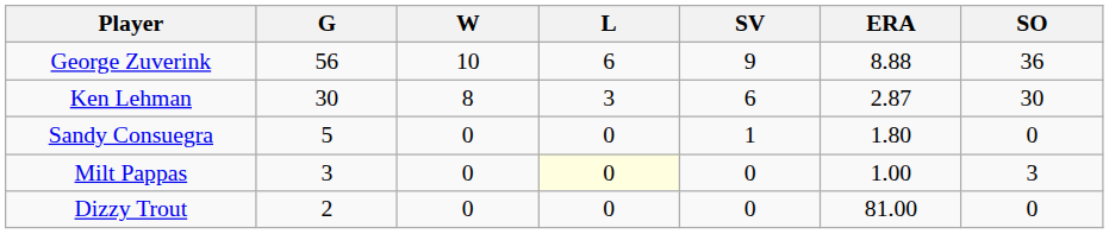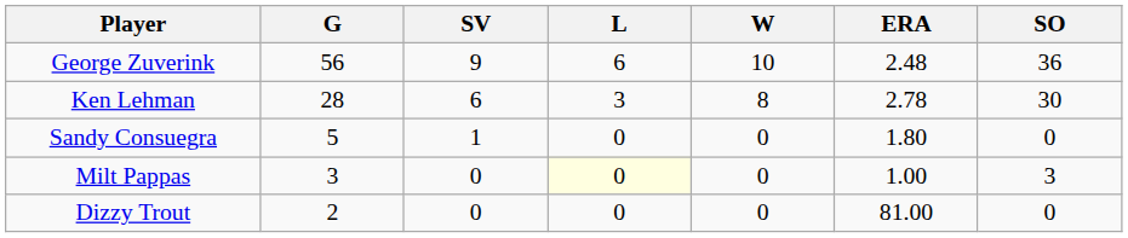 <table class="wikitable sortable">
 <tr>
 <th bgcolor="#DDDDFF" width="16%">Player</th>
 <th bgcolor="#DDDDFF" width="9%">G</th>
+<th bgcolor="#DDDDFF" width="9%">SV</th>
+<th bgcolor="#DDDDFF" width="9%">L</th>
 <th bgcolor="#DDDDFF" width="9%">W</th>
-<th bgcolor="#DDDDFF" width="9%">L</th>
-<th bgcolor="#DDDDFF" width="9%">SV</th>
 <th bgcolor="#DDDDFF" width="9%">ERA</th>
 <th bgcolor="#DDDDFF" width="9%">SO</th>
 </tr>
 <tr align="center">
 <td><a href='#'>George Zuverink</a></td>
 <td>56</td>
+<td>9</td>
+<td>6</td>
 <td>10</td>
-<td>6</td>
-<td>9</td>
-<td>8.88</td>
+<td>2.48</td>
 <td>36</td>
 </tr>
 <tr align=center>
 <td><a href='#'>Ken Lehman</a></td>
-<td>30</td>
+<td>28</td>
+<td>6</td>
+<td>3</td>
 <td>8</td>
-<td>3</td>
-<td>6</td>
-<td>2.87</td>
+<td>2.78</td>
 <td>30</td>
 </tr>
 <tr align=center>
 <td><a href='#'>Sandy Consuegra</a></td>
 <td>5</td>
+<td>1</td>
 <td>0</td>
 <td>0</td>
-<td>1</td>
 <td>1.80</td>
 <td>0</td>
 </tr>
 <tr align=center>
 <td><a href='#'>Milt Pappas</a></td>
 <td>3</td>
 <td>0</td>
 <td style="background: lightyellow;">0</td>
 <td>0</td>
 <td>1.00</td>
 <td>3</td>
 </tr>
 <tr align=center>
 <td><a href='#'>Dizzy Trout</a></td>
 <td>2</td>
 <td>0</td>
 <td>0</td>
 <td>0</td>
 <td>81.00</td>
 <td>0</td>
 </tr>
 </table>
